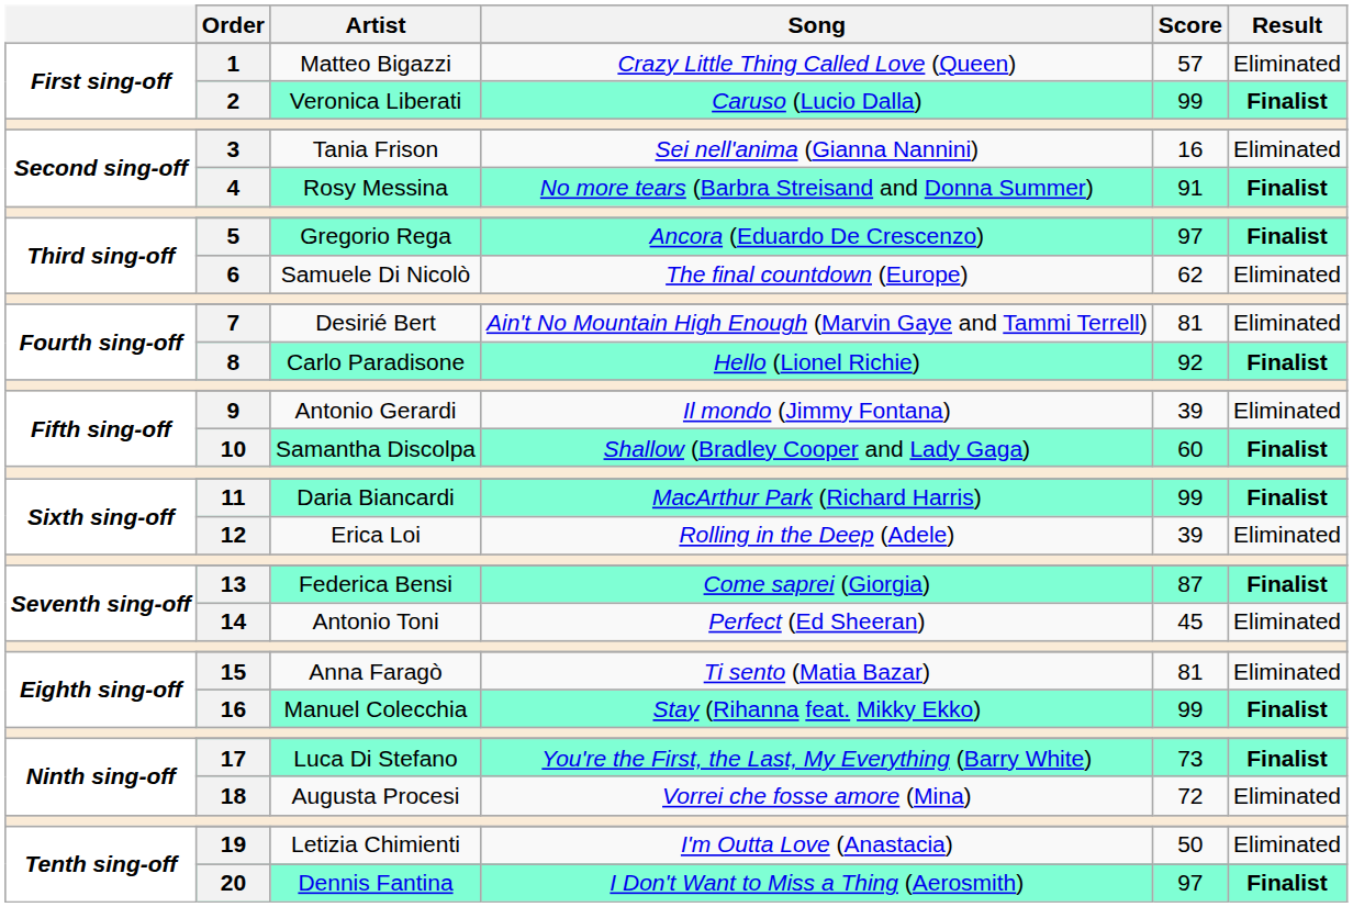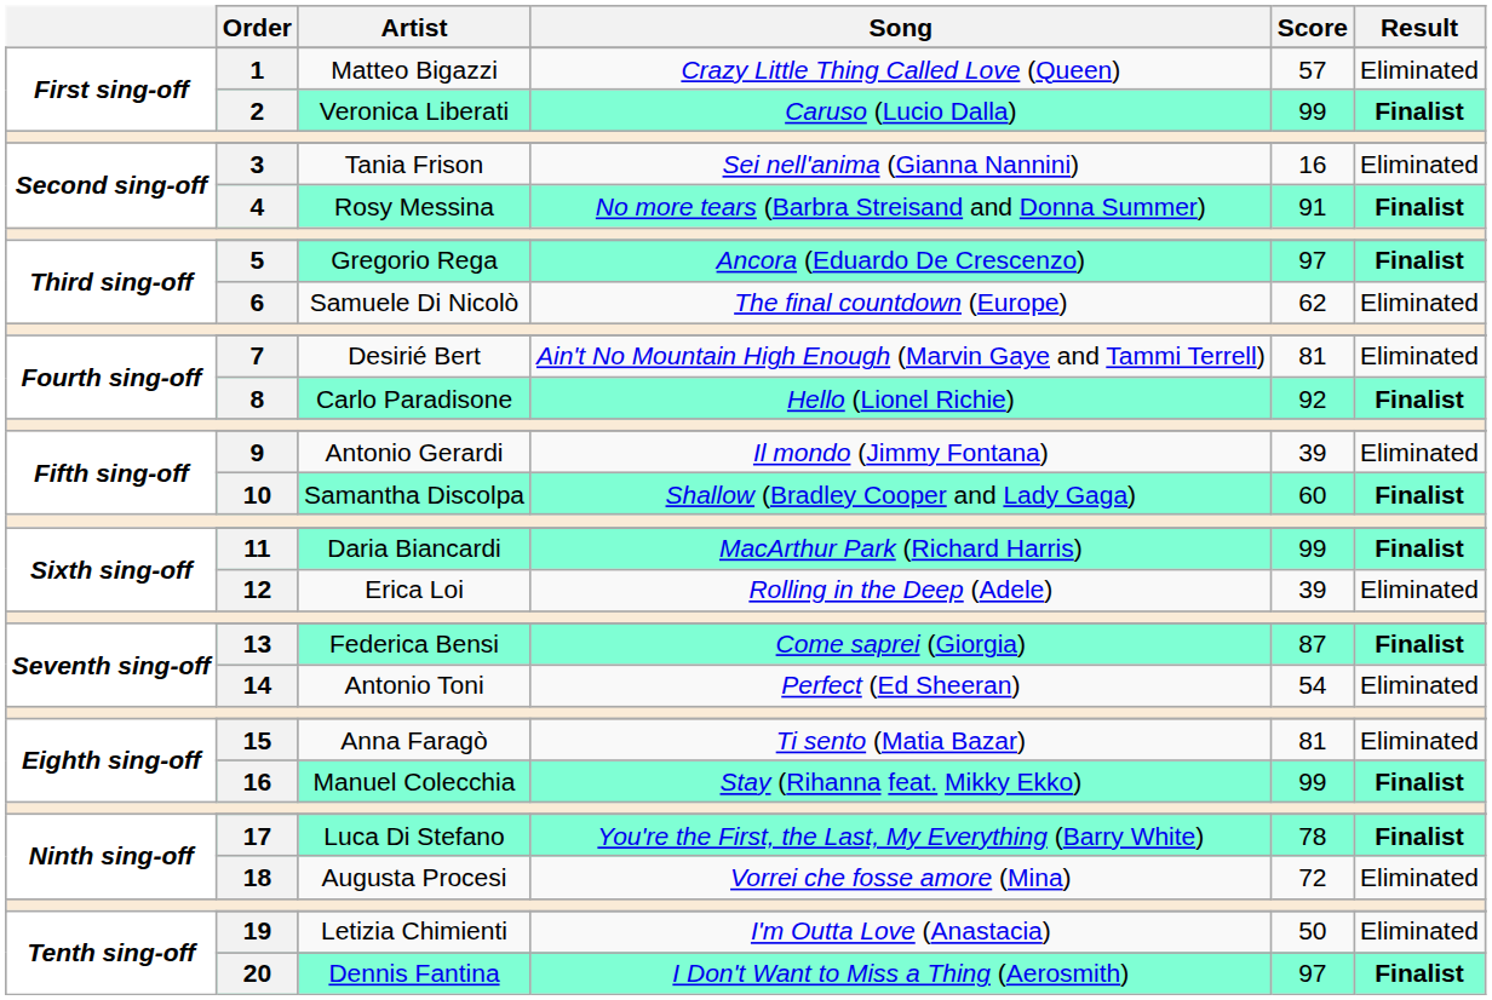 <table class="wikitable" style="border: none; text-align:center; font-size:80%">
 <tr>
 <th style="border: none;"></th>
 <th>Order</th>
 <th>Artist</th>
 <th>Song</th>
 <th>Score</th>
 <th>Result</th>
 </tr>
 <tr>
 <th style="background:#FFFFFF; text-align:center" rowspan="3"><em>First sing-off</em></th>
 </tr>
 <tr>
 <th scope=col>1</th>
 <td>Matteo Bigazzi</td>
 <td><em><a href='#'>Crazy Little Thing Called Love</a></em> (<a href='#'>Queen</a>)</td>
 <td>57</td>
 <td>Eliminated</td>
 </tr>
 <tr bgcolor=aquamarine>
 <th scope=col>2</th>
 <td>Veronica Liberati</td>
 <td><em><a href='#'>Caruso</a></em> (<a href='#'>Lucio Dalla</a>)</td>
 <td>99</td>
 <td><strong>Finalist</strong></td>
 </tr>
 <tr>
 <td colspan="8" bgcolor="#FAEBD7"></td>
 </tr>
 <tr>
 <th style="background:#FFFFFF; text-align:center" rowspan="3"><em>Second sing-off</em></th>
 </tr>
 <tr>
 <th scope=col>3</th>
 <td>Tania Frison</td>
 <td><em><a href='#'>Sei nell'anima</a></em> (<a href='#'>Gianna Nannini</a>)</td>
 <td>16</td>
 <td>Eliminated</td>
 </tr>
 <tr bgcolor=aquamarine>
 <th scope=col>4</th>
 <td>Rosy Messina</td>
 <td><em><a href='#'>No more tears</a></em> (<a href='#'>Barbra Streisand</a> and <a href='#'>Donna Summer</a>)</td>
 <td>91</td>
 <td><strong>Finalist</strong></td>
 </tr>
 <tr>
 <td colspan="8" bgcolor="#FAEBD7"></td>
 </tr>
 <tr>
 <th style="background:#FFFFFF; text-align:center" rowspan="3"><em>Third sing-off</em></th>
 </tr>
 <tr bgcolor=aquamarine>
 <th scope=col>5</th>
 <td>Gregorio Rega</td>
 <td><em><a href='#'>Ancora</a></em> (<a href='#'>Eduardo De Crescenzo</a>)</td>
 <td>97</td>
 <td><strong>Finalist</strong></td>
 </tr>
 <tr>
 <th scope=col>6</th>
 <td>Samuele Di Nicolò</td>
 <td><em><a href='#'>The final countdown</a></em> (<a href='#'>Europe</a>)</td>
 <td>62</td>
 <td>Eliminated</td>
 </tr>
 <tr>
 <td colspan="8" bgcolor="#FAEBD7"></td>
 </tr>
 <tr>
 <th style="background:#FFFFFF; text-align:center" rowspan="3"><em>Fourth sing-off</em></th>
 </tr>
 <tr>
 <th scope=col>7</th>
 <td>Desirié Bert</td>
 <td><em><a href='#'>Ain't No Mountain High Enough</a></em> (<a href='#'>Marvin Gaye</a> and <a href='#'>Tammi Terrell</a>)</td>
 <td>81</td>
 <td>Eliminated</td>
 </tr>
 <tr bgcolor=aquamarine>
 <th scope=col>8</th>
 <td>Carlo Paradisone</td>
 <td><em><a href='#'>Hello</a></em> (<a href='#'>Lionel Richie</a>)</td>
 <td>92</td>
 <td><strong>Finalist</strong></td>
 </tr>
 <tr>
 <td colspan="8" bgcolor="#FAEBD7"></td>
 </tr>
 <tr>
 <th style="background:#FFFFFF; text-align:center" rowspan="3"><em>Fifth sing-off</em></th>
 </tr>
 <tr>
 <th scope=col>9</th>
 <td>Antonio Gerardi</td>
 <td><em><a href='#'>Il mondo</a></em> (<a href='#'>Jimmy Fontana</a>)</td>
 <td>39</td>
 <td>Eliminated</td>
 </tr>
 <tr bgcolor=aquamarine>
 <th scope=col>10</th>
 <td>Samantha Discolpa</td>
 <td><em><a href='#'>Shallow</a></em> (<a href='#'>Bradley Cooper</a> and <a href='#'>Lady Gaga</a>)</td>
 <td>60</td>
 <td><strong>Finalist</strong></td>
 </tr>
 <tr>
 <td colspan="8" bgcolor="#FAEBD7"></td>
 </tr>
 <tr>
 <th style="background:#FFFFFF; text-align:center" rowspan="3"><em>Sixth sing-off</em></th>
 </tr>
 <tr bgcolor=aquamarine>
 <th scope=col>11</th>
 <td>Daria Biancardi</td>
 <td><em><a href='#'>MacArthur Park</a></em> (<a href='#'>Richard Harris</a>)</td>
 <td>99</td>
 <td><strong>Finalist</strong></td>
 </tr>
 <tr>
 <th scope=col>12</th>
 <td>Erica Loi</td>
 <td><em><a href='#'>Rolling in the Deep</a></em> (<a href='#'>Adele</a>)</td>
 <td>39</td>
 <td>Eliminated</td>
 </tr>
 <tr>
 <td colspan="8" bgcolor="#FAEBD7"></td>
 </tr>
 <tr>
 <th style="background:#FFFFFF; text-align:center" rowspan="3"><em>Seventh sing-off</em></th>
 </tr>
 <tr bgcolor=aquamarine>
 <th scope=col>13</th>
 <td>Federica Bensi</td>
 <td><em><a href='#'>Come saprei</a></em> (<a href='#'>Giorgia</a>)</td>
 <td>87</td>
 <td><strong>Finalist</strong></td>
 </tr>
 <tr>
 <th scope=col>14</th>
 <td>Antonio Toni</td>
 <td><em><a href='#'>Perfect</a></em> (<a href='#'>Ed Sheeran</a>)</td>
-<td>45</td>
+<td>54</td>
 <td>Eliminated</td>
 </tr>
 <tr>
 <td colspan="8" bgcolor="#FAEBD7"></td>
 </tr>
 <tr>
 <th style="background:#FFFFFF; text-align:center" rowspan="3"><em>Eighth sing-off</em></th>
 </tr>
 <tr>
 <th scope=col>15</th>
 <td>Anna Faragò</td>
 <td><em><a href='#'>Ti sento</a></em> (<a href='#'>Matia Bazar</a>)</td>
 <td>81</td>
 <td>Eliminated</td>
 </tr>
 <tr bgcolor=aquamarine>
 <th scope=col>16</th>
 <td>Manuel Colecchia</td>
 <td><em><a href='#'>Stay</a></em> (<a href='#'>Rihanna</a> <a href='#'>feat.</a> <a href='#'>Mikky Ekko</a>)</td>
 <td>99</td>
 <td><strong>Finalist</strong></td>
 </tr>
 <tr>
 <td colspan="8" bgcolor="#FAEBD7"></td>
 </tr>
 <tr>
 <th style="background:#FFFFFF; text-align:center" rowspan="3"><em>Ninth sing-off</em></th>
 </tr>
 <tr bgcolor=aquamarine>
 <th scope=col>17</th>
 <td>Luca Di Stefano</td>
 <td><em><a href='#'>You're the First, the Last, My Everything</a></em> (<a href='#'>Barry White</a>)</td>
-<td>73</td>
+<td>78</td>
 <td><strong>Finalist</strong></td>
 </tr>
 <tr>
 <th scope=col>18</th>
 <td>Augusta Procesi</td>
 <td><em><a href='#'>Vorrei che fosse amore</a></em> (<a href='#'>Mina</a>)</td>
 <td>72</td>
 <td>Eliminated</td>
 </tr>
 <tr>
 <td colspan="8" bgcolor="#FAEBD7"></td>
 </tr>
 <tr>
 <th style="background:#FFFFFF; text-align:center" rowspan="3"><em>Tenth sing-off</em></th>
 </tr>
 <tr>
 <th scope=col>19</th>
 <td>Letizia Chimienti</td>
 <td><em><a href='#'>I'm Outta Love</a></em> (<a href='#'>Anastacia</a>)</td>
 <td>50</td>
 <td>Eliminated</td>
 </tr>
 <tr bgcolor=aquamarine>
 <th scope=col>20</th>
 <td><a href='#'>Dennis Fantina</a></td>
 <td><em><a href='#'>I Don't Want to Miss a Thing</a></em> (<a href='#'>Aerosmith</a>)</td>
 <td>97</td>
 <td><strong>Finalist</strong></td>
 </tr>
 </table>
